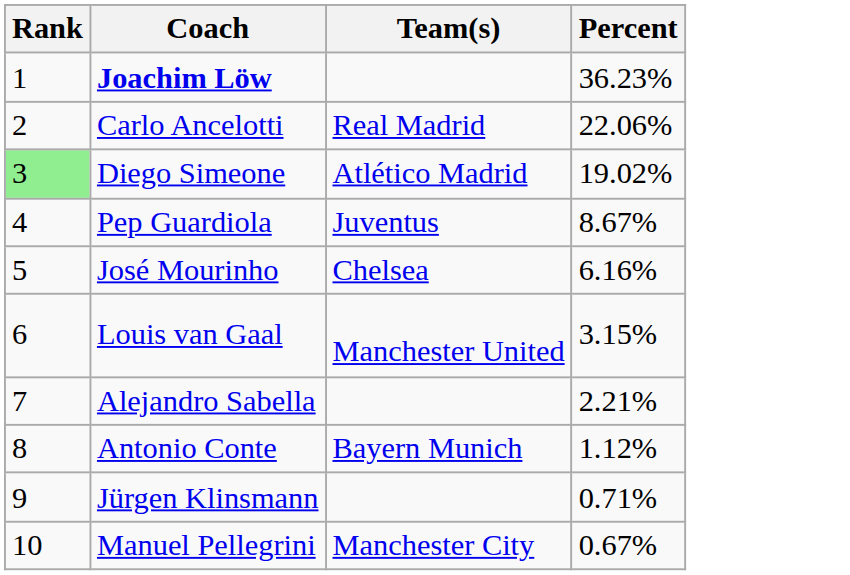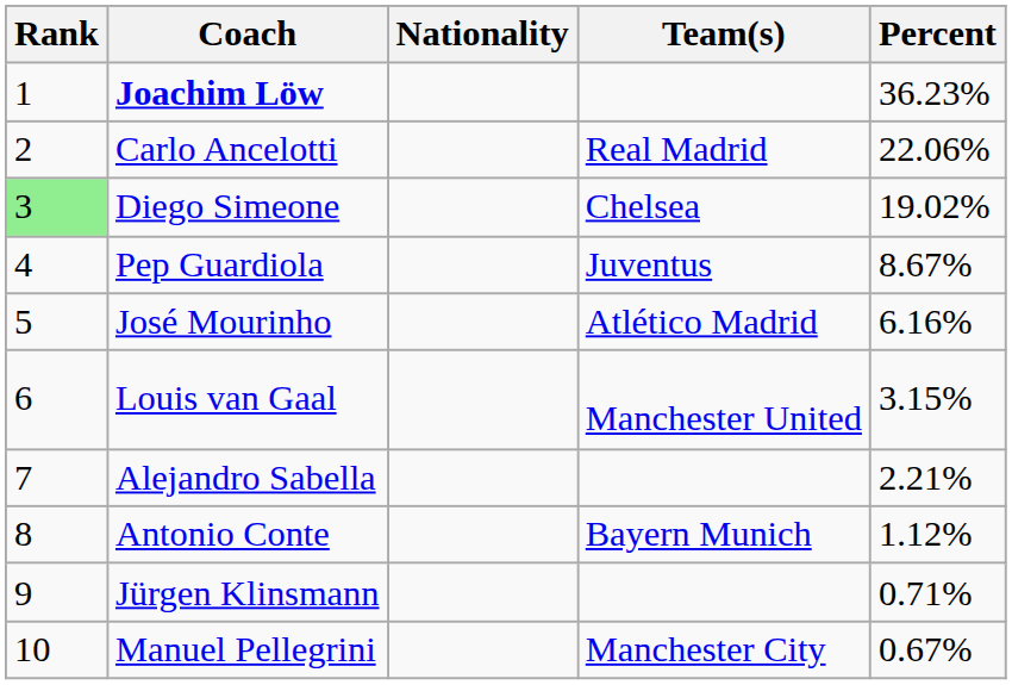 <table class="wikitable">
 <tr>
 <th>Rank</th>
 <th>Coach</th>
+<th>Nationality</th>
 <th>Team(s)</th>
 <th>Percent</th>
 </tr>
 <tr>
 <td>1</td>
 <td><strong><a href='#'>Joachim Löw</a></strong></td>
 <td><strong></strong></td>
+<td><strong></strong></td>
 <td>36.23%</td>
 </tr>
 <tr>
 <td>2</td>
 <td><a href='#'>Carlo Ancelotti</a></td>
+<td></td>
 <td> <a href='#'>Real Madrid</a></td>
 <td>22.06%</td>
 </tr>
 <tr>
 <td style="background: lightgreen;">3</td>
 <td><a href='#'>Diego Simeone</a></td>
-<td> <a href='#'>Atlético Madrid</a></td>
+<td></td>
+<td> <a href='#'>Chelsea</a></td>
 <td>19.02%</td>
 </tr>
 <tr>
 <td>4</td>
 <td><a href='#'>Pep Guardiola</a></td>
+<td></td>
 <td> <a href='#'>Juventus</a><br></td>
 <td>8.67%</td>
 </tr>
 <tr>
 <td>5</td>
 <td><a href='#'>José Mourinho</a></td>
-<td> <a href='#'>Chelsea</a></td>
+<td></td>
+<td> <a href='#'>Atlético Madrid</a></td>
 <td>6.16%</td>
 </tr>
 <tr>
 <td>6</td>
 <td><a href='#'>Louis van Gaal</a></td>
+<td></td>
 <td><br> <a href='#'>Manchester United</a></td>
 <td>3.15%</td>
 </tr>
 <tr>
 <td>7</td>
 <td><a href='#'>Alejandro Sabella</a></td>
 <td></td>
+<td></td>
 <td>2.21%</td>
 </tr>
 <tr>
 <td>8</td>
 <td><a href='#'>Antonio Conte</a></td>
+<td></td>
 <td> <a href='#'>Bayern Munich</a></td>
 <td>1.12%</td>
 </tr>
 <tr>
 <td>9</td>
 <td><a href='#'>Jürgen Klinsmann</a></td>
 <td></td>
+<td></td>
 <td>0.71%</td>
 </tr>
 <tr>
 <td>10</td>
 <td><a href='#'>Manuel Pellegrini</a></td>
+<td></td>
 <td> <a href='#'>Manchester City</a></td>
 <td>0.67%</td>
 </tr>
 </table>
